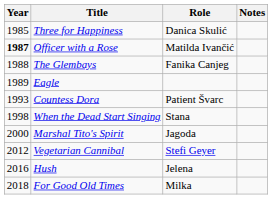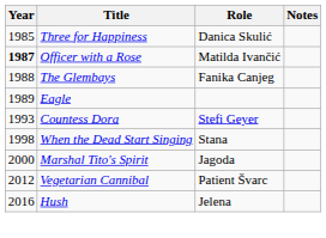 <table class="wikitable sortable">
 <tr>
 <th>Year</th>
 <th>Title</th>
 <th>Role</th>
 <th class="unsortable">Notes</th>
 </tr>
 <tr>
 <td>1985</td>
 <td><em><a href='#'>Three for Happiness</a></em></td>
 <td>Danica Skulić</td>
 <td></td>
 </tr>
 <tr>
 <td><strong>1987</strong></td>
 <td><em><a href='#'>Officer with a Rose</a></em></td>
 <td>Matilda Ivančić</td>
 <td></td>
 </tr>
 <tr>
 <td>1988</td>
 <td><em><a href='#'>The Glembays</a></em></td>
 <td>Fanika Canjeg</td>
 <td></td>
 </tr>
 <tr>
 <td>1989</td>
 <td><em><a href='#'>Eagle</a></em></td>
 <td></td>
 <td></td>
 </tr>
 <tr>
 <td>1993</td>
 <td><em><a href='#'>Countess Dora</a></em></td>
-<td>Patient Švarc</td>
+<td><a href='#'>Stefi Geyer</a></td>
 <td></td>
 </tr>
 <tr>
 <td>1998</td>
 <td><em><a href='#'>When the Dead Start Singing</a></em></td>
 <td>Stana</td>
 <td></td>
 </tr>
 <tr>
 <td>2000</td>
 <td><em><a href='#'>Marshal Tito's Spirit</a></em></td>
 <td>Jagoda</td>
 <td></td>
 </tr>
 <tr>
 <td>2012</td>
 <td><em><a href='#'>Vegetarian Cannibal</a></em></td>
-<td><a href='#'>Stefi Geyer</a></td>
+<td>Patient Švarc</td>
 <td></td>
 </tr>
 <tr>
 <td>2016</td>
 <td><em><a href='#'>Hush</a></em></td>
 <td>Jelena</td>
 <td></td>
 </tr>
-<tr>
-<td>2018</td>
-<td><em><a href='#'>For Good Old Times</a></em></td>
-<td>Milka</td>
-<td></td>
-</tr>
 </table>
